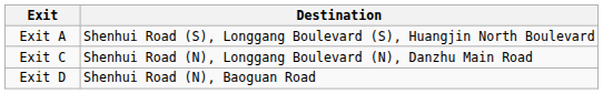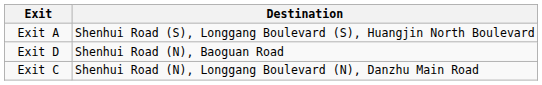 <table class="wikitable">
 <tr>
 <th style="width:70px">Exit</th>
 <th>Destination</th>
 </tr>
 <tr>
 <td align="center">Exit A</td>
 <td>Shenhui Road (S), Longgang Boulevard (S), Huangjin North Boulevard</td>
 </tr>
 <tr>
+<td align="center">Exit D</td>
+<td>Shenhui Road (N), Baoguan Road</td>
+</tr>
+<tr>
 <td align="center">Exit C</td>
 <td>Shenhui Road (N), Longgang Boulevard (N), Danzhu Main Road</td>
 </tr>
-<tr>
-<td align="center">Exit D</td>
-<td>Shenhui Road (N), Baoguan Road</td>
-</tr>
 </table>
